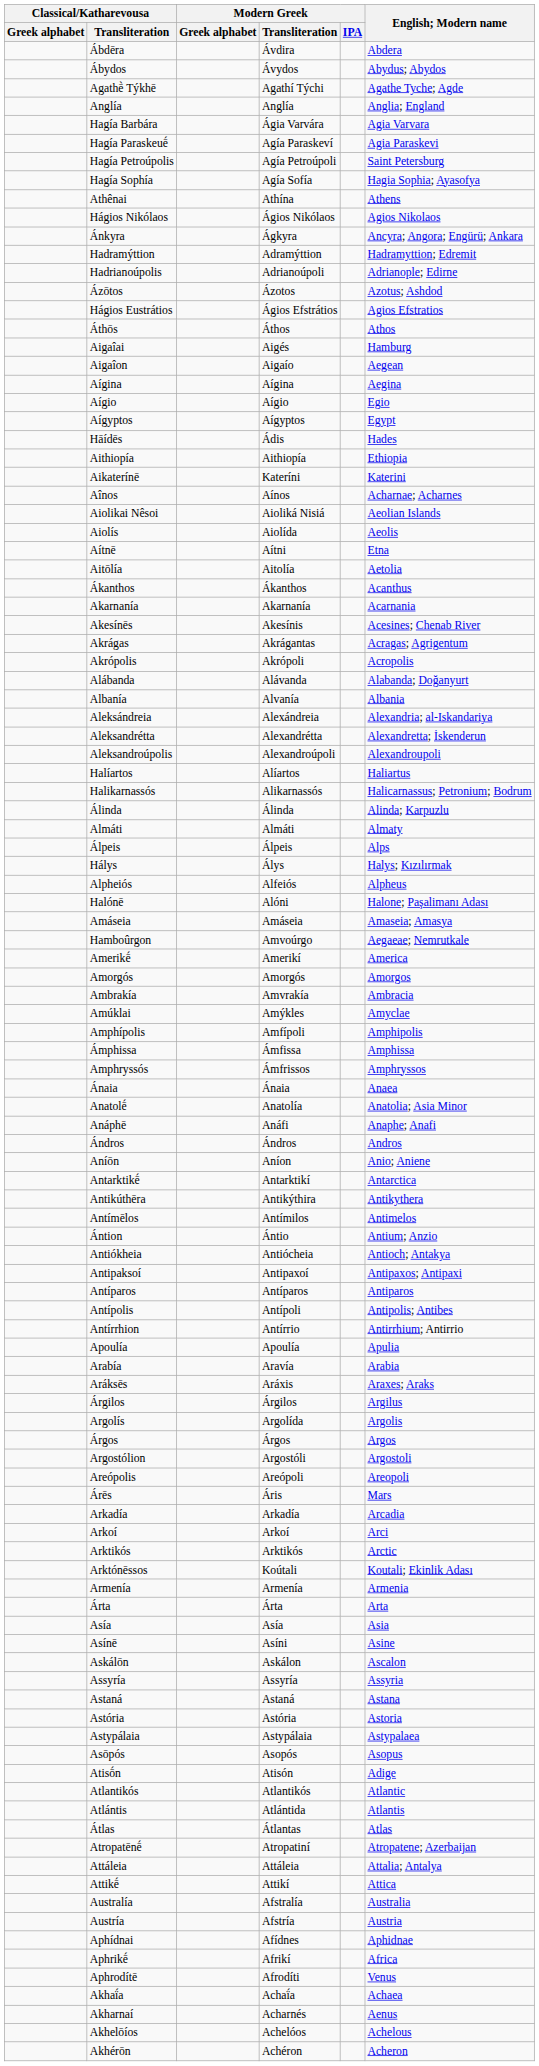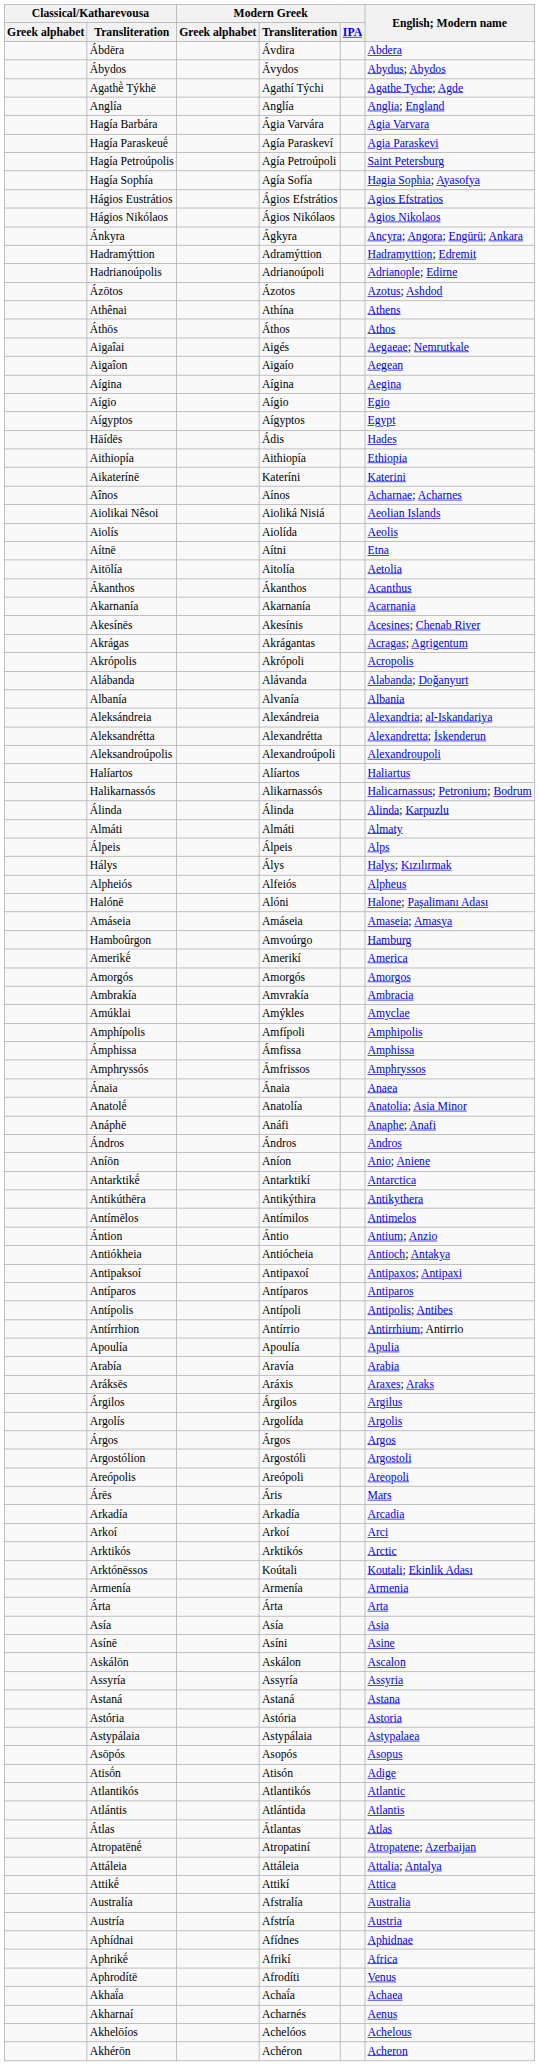 <table class="wikitable">
 <tr>
 <th colspan="2">Classical/Katharevousa</th>
 <th colspan="3">Modern Greek</th>
 <th rowspan="2">English; Modern name</th>
 </tr>
 <tr>
 <th>Greek alphabet</th>
 <th>Transliteration</th>
 <th>Greek alphabet</th>
 <th>Transliteration</th>
 <th><a href='#'>IPA</a></th>
 </tr>
 <tr>
 <td></td>
 <td>Ábdēra</td>
 <td></td>
 <td>Ávdira</td>
 <td></td>
 <td><a href='#'>Abdera</a></td>
 </tr>
 <tr>
 <td></td>
 <td>Ábydos</td>
 <td></td>
 <td>Ávydos</td>
 <td></td>
 <td><a href='#'>Abydus</a>; <a href='#'>Abydos</a></td>
 </tr>
 <tr>
 <td></td>
 <td>Agathḕ Týkhē</td>
 <td></td>
 <td>Agathí Týchi</td>
 <td></td>
 <td><a href='#'>Agathe Tyche</a>; <a href='#'>Agde</a></td>
 </tr>
 <tr>
 <td></td>
 <td>Anglía</td>
 <td></td>
 <td>Anglía</td>
 <td></td>
 <td><a href='#'>Anglia</a>; <a href='#'>England</a></td>
 </tr>
 <tr>
 <td></td>
 <td>Hagía Barbára</td>
 <td></td>
 <td>Ágia Varvára</td>
 <td></td>
 <td><a href='#'>Agia Varvara</a></td>
 </tr>
 <tr>
 <td></td>
 <td>Hagía Paraskeuḗ</td>
 <td></td>
 <td>Agía Paraskeví</td>
 <td></td>
 <td><a href='#'>Agia Paraskevi</a></td>
 </tr>
 <tr>
 <td></td>
 <td>Hagía Petroúpolis</td>
 <td></td>
 <td>Agía Petroúpoli</td>
 <td></td>
 <td><a href='#'>Saint Petersburg</a></td>
 </tr>
 <tr>
 <td></td>
 <td>Hagía Sophía</td>
 <td></td>
 <td>Agía Sofía</td>
 <td></td>
 <td><a href='#'>Hagia Sophia</a>; <a href='#'>Ayasofya</a></td>
 </tr>
 <tr>
 <td></td>
-<td>Athênai</td>
+<td>Hágios Eustrátios</td>
 <td></td>
-<td>Athína</td>
+<td>Ágios Efstrátios</td>
 <td></td>
-<td><a href='#'>Athens</a></td>
+<td><a href='#'>Agios Efstratios</a></td>
 </tr>
 <tr>
 <td></td>
 <td>Hágios Nikólaos</td>
 <td></td>
 <td>Ágios Nikólaos</td>
 <td></td>
 <td><a href='#'>Agios Nikolaos</a></td>
 </tr>
 <tr>
 <td></td>
 <td>Ánkyra</td>
 <td></td>
 <td>Ágkyra</td>
 <td></td>
 <td><a href='#'>Ancyra</a>; <a href='#'>Angora</a>; <a href='#'>Engürü</a>; <a href='#'>Ankara</a></td>
 </tr>
 <tr>
 <td></td>
 <td>Hadramýttion</td>
 <td></td>
 <td>Adramýttion</td>
 <td></td>
 <td><a href='#'>Hadramyttion</a>; <a href='#'>Edremit</a></td>
 </tr>
 <tr>
 <td></td>
 <td>Hadrianoúpolis</td>
 <td></td>
 <td>Adrianoúpoli</td>
 <td></td>
 <td><a href='#'>Adrianople</a>; <a href='#'>Edirne</a></td>
 </tr>
 <tr>
 <td></td>
 <td>Ázōtos</td>
 <td></td>
 <td>Ázotos</td>
 <td></td>
 <td><a href='#'>Azotus</a>; <a href='#'>Ashdod</a></td>
 </tr>
 <tr>
 <td></td>
-<td>Hágios Eustrátios</td>
+<td>Athênai</td>
 <td></td>
-<td>Ágios Efstrátios</td>
+<td>Athína</td>
 <td></td>
-<td><a href='#'>Agios Efstratios</a></td>
+<td><a href='#'>Athens</a></td>
 </tr>
 <tr>
 <td></td>
 <td>Áthōs</td>
 <td></td>
 <td>Áthos</td>
 <td></td>
 <td><a href='#'>Athos</a></td>
 </tr>
 <tr>
 <td></td>
 <td>Aigaîai</td>
 <td></td>
 <td>Aigés</td>
 <td></td>
-<td><a href='#'>Hamburg</a></td>
+<td><a href='#'>Aegaeae</a>; <a href='#'>Nemrutkale</a></td>
 </tr>
 <tr>
 <td></td>
 <td>Aigaîon</td>
 <td></td>
 <td>Aigaío</td>
 <td></td>
 <td><a href='#'>Aegean</a></td>
 </tr>
 <tr>
 <td></td>
 <td>Aígina</td>
 <td></td>
 <td>Aígina</td>
 <td></td>
 <td><a href='#'>Aegina</a></td>
 </tr>
 <tr>
 <td></td>
 <td>Aígio</td>
 <td></td>
 <td>Aígio</td>
 <td></td>
 <td><a href='#'>Egio</a></td>
 </tr>
 <tr>
 <td></td>
 <td>Aígyptos</td>
 <td></td>
 <td>Aígyptos</td>
 <td></td>
 <td><a href='#'>Egypt</a></td>
 </tr>
 <tr>
 <td></td>
 <td>Hāídēs</td>
 <td></td>
 <td>Ádis</td>
 <td></td>
 <td><a href='#'>Hades</a></td>
 </tr>
 <tr>
 <td></td>
 <td>Aithiopía</td>
 <td></td>
 <td>Aithiopía</td>
 <td></td>
 <td><a href='#'>Ethiopia</a></td>
 </tr>
 <tr>
 <td></td>
 <td>Aikaterínē</td>
 <td></td>
 <td>Kateríni</td>
 <td></td>
 <td><a href='#'>Katerini</a></td>
 </tr>
 <tr>
 <td></td>
 <td>Aînos</td>
 <td></td>
 <td>Aínos</td>
 <td></td>
 <td><a href='#'>Acharnae</a>; <a href='#'>Acharnes</a></td>
 </tr>
 <tr>
 <td></td>
 <td>Aiolikai Nêsoi</td>
 <td></td>
 <td>Aioliká Nisiá</td>
 <td></td>
 <td><a href='#'>Aeolian Islands</a></td>
 </tr>
 <tr>
 <td></td>
 <td>Aiolís</td>
 <td></td>
 <td>Aiolída</td>
 <td></td>
 <td><a href='#'>Aeolis</a></td>
 </tr>
 <tr>
 <td></td>
 <td>Aítnē</td>
 <td></td>
 <td>Aítni</td>
 <td></td>
 <td><a href='#'>Etna</a></td>
 </tr>
 <tr>
 <td></td>
 <td>Aitōlía</td>
 <td></td>
 <td>Aitolía</td>
 <td></td>
 <td><a href='#'>Aetolia</a></td>
 </tr>
 <tr>
 <td></td>
 <td>Ákanthos</td>
 <td></td>
 <td>Ákanthos</td>
 <td></td>
 <td><a href='#'>Acanthus</a></td>
 </tr>
 <tr>
 <td></td>
 <td>Akarnanía</td>
 <td></td>
 <td>Akarnanía</td>
 <td></td>
 <td><a href='#'>Acarnania</a></td>
 </tr>
 <tr>
 <td></td>
 <td>Akesínēs</td>
 <td></td>
 <td>Akesínis</td>
 <td></td>
 <td><a href='#'>Acesines</a>; <a href='#'>Chenab River</a></td>
 </tr>
 <tr>
 <td></td>
 <td>Akrágas</td>
 <td></td>
 <td>Akrágantas</td>
 <td></td>
 <td><a href='#'>Acragas</a>; <a href='#'>Agrigentum</a></td>
 </tr>
 <tr>
 <td></td>
 <td>Akrópolis</td>
 <td></td>
 <td>Akrópoli</td>
 <td></td>
 <td><a href='#'>Acropolis</a></td>
 </tr>
 <tr>
 <td></td>
 <td>Alábanda</td>
 <td></td>
 <td>Alávanda</td>
 <td></td>
 <td><a href='#'>Alabanda</a>; <a href='#'>Doğanyurt</a></td>
 </tr>
 <tr>
 <td></td>
 <td>Albanía</td>
 <td></td>
 <td>Alvanía</td>
 <td></td>
 <td><a href='#'>Albania</a></td>
 </tr>
 <tr>
 <td></td>
 <td>Aleksándreia</td>
 <td></td>
 <td>Alexándreia</td>
 <td></td>
 <td><a href='#'>Alexandria</a>; <a href='#'>al-Iskandariya</a></td>
 </tr>
 <tr>
 <td></td>
 <td>Aleksandrétta</td>
 <td></td>
 <td>Alexandrétta</td>
 <td></td>
 <td><a href='#'>Alexandretta</a>; <a href='#'>İskenderun</a></td>
 </tr>
 <tr>
 <td></td>
 <td>Aleksandroúpolis</td>
 <td></td>
 <td>Alexandroúpoli</td>
 <td></td>
 <td><a href='#'>Alexandroupoli</a></td>
 </tr>
 <tr>
 <td></td>
 <td>Halíartοs</td>
 <td></td>
 <td>Alíartοs</td>
 <td></td>
 <td><a href='#'>Haliartus</a></td>
 </tr>
 <tr>
 <td></td>
 <td>Halikarnassós</td>
 <td></td>
 <td>Alikarnassós</td>
 <td></td>
 <td><a href='#'>Halicarnassus</a>; <a href='#'>Petronium</a>; <a href='#'>Bodrum</a></td>
 </tr>
 <tr>
 <td></td>
 <td>Álinda</td>
 <td></td>
 <td>Álinda</td>
 <td></td>
 <td><a href='#'>Alinda</a>; <a href='#'>Karpuzlu</a></td>
 </tr>
 <tr>
 <td></td>
 <td>Almáti</td>
 <td></td>
 <td>Almáti</td>
 <td></td>
 <td><a href='#'>Almaty</a></td>
 </tr>
 <tr>
 <td></td>
 <td>Álpeis</td>
 <td></td>
 <td>Álpeis</td>
 <td></td>
 <td><a href='#'>Alps</a></td>
 </tr>
 <tr>
 <td></td>
 <td>Hálys</td>
 <td></td>
 <td>Álys</td>
 <td></td>
 <td><a href='#'>Halys</a>; <a href='#'>Kızılırmak</a></td>
 </tr>
 <tr>
 <td></td>
 <td>Alpheiós</td>
 <td></td>
 <td>Alfeiós</td>
 <td></td>
 <td><a href='#'>Alpheus</a></td>
 </tr>
 <tr>
 <td></td>
 <td>Halónē</td>
 <td></td>
 <td>Alóni</td>
 <td></td>
 <td><a href='#'>Halone</a>; <a href='#'>Paşalimanı Adası</a></td>
 </tr>
 <tr>
 <td></td>
 <td>Amáseia</td>
 <td></td>
 <td>Amáseia</td>
 <td></td>
 <td><a href='#'>Amaseia</a>; <a href='#'>Amasya</a></td>
 </tr>
 <tr>
 <td></td>
 <td>Hamboûrgon</td>
 <td></td>
 <td>Amvoúrgo</td>
 <td></td>
-<td><a href='#'>Aegaeae</a>; <a href='#'>Nemrutkale</a></td>
+<td><a href='#'>Hamburg</a></td>
 </tr>
 <tr>
 <td></td>
 <td>Amerikḗ</td>
 <td></td>
 <td>Amerikí</td>
 <td></td>
 <td><a href='#'>America</a></td>
 </tr>
 <tr>
 <td></td>
 <td>Amorgós</td>
 <td></td>
 <td>Amorgós</td>
 <td></td>
 <td><a href='#'>Amorgos</a></td>
 </tr>
 <tr>
 <td></td>
 <td>Ambrakía</td>
 <td></td>
 <td>Amvrakía</td>
 <td></td>
 <td><a href='#'>Ambracia</a></td>
 </tr>
 <tr>
 <td></td>
 <td>Amúklai</td>
 <td></td>
 <td>Amýkles</td>
 <td></td>
 <td><a href='#'>Amyclae</a></td>
 </tr>
 <tr>
 <td></td>
 <td>Amphípolis</td>
 <td></td>
 <td>Amfípoli</td>
 <td></td>
 <td><a href='#'>Amphipolis</a></td>
 </tr>
 <tr>
 <td></td>
 <td>Ámphissa</td>
 <td></td>
 <td>Ámfissa</td>
 <td></td>
 <td><a href='#'>Amphissa</a></td>
 </tr>
 <tr>
 <td></td>
 <td>Amphryssós</td>
 <td></td>
 <td>Ámfrissos</td>
 <td></td>
 <td><a href='#'>Amphryssos</a></td>
 </tr>
 <tr>
 <td></td>
 <td>Ánaia</td>
 <td></td>
 <td>Ánaia</td>
 <td></td>
 <td><a href='#'>Anaea</a></td>
 </tr>
 <tr>
 <td></td>
 <td>Anatolḗ</td>
 <td></td>
 <td>Anatolía</td>
 <td></td>
 <td><a href='#'>Anatolia</a>; <a href='#'>Asia Minor</a></td>
 </tr>
 <tr>
 <td></td>
 <td>Anáphē</td>
 <td></td>
 <td>Anáfi</td>
 <td></td>
 <td><a href='#'>Anaphe</a>; <a href='#'>Anafi</a></td>
 </tr>
 <tr>
 <td></td>
 <td>Ándros</td>
 <td></td>
 <td>Ándros</td>
 <td></td>
 <td><a href='#'>Andros</a></td>
 </tr>
 <tr>
 <td></td>
 <td>Aníōn</td>
 <td></td>
 <td>Aníon</td>
 <td></td>
 <td><a href='#'>Anio</a>; <a href='#'>Aniene</a></td>
 </tr>
 <tr>
 <td></td>
 <td>Antarktikḗ</td>
 <td></td>
 <td>Antarktikí</td>
 <td></td>
 <td><a href='#'>Antarctica</a></td>
 </tr>
 <tr>
 <td></td>
 <td>Antikúthēra</td>
 <td></td>
 <td>Antikýthira</td>
 <td></td>
 <td><a href='#'>Antikythera</a></td>
 </tr>
 <tr>
 <td></td>
 <td>Antímēlos</td>
 <td></td>
 <td>Antímilos</td>
 <td></td>
 <td><a href='#'>Antimelos</a></td>
 </tr>
 <tr>
 <td></td>
 <td>Ántion</td>
 <td></td>
 <td>Ántio</td>
 <td></td>
 <td><a href='#'>Antium</a>; <a href='#'>Anzio</a></td>
 </tr>
 <tr>
 <td></td>
 <td>Antiókheia</td>
 <td></td>
 <td>Antiócheia</td>
 <td></td>
 <td><a href='#'>Antioch</a>; <a href='#'>Antakya</a></td>
 </tr>
 <tr>
 <td></td>
 <td>Antipaksoí</td>
 <td></td>
 <td>Antipaxoí</td>
 <td></td>
 <td><a href='#'>Antipaxos</a>; <a href='#'>Antipaxi</a></td>
 </tr>
 <tr>
 <td></td>
 <td>Antíparos</td>
 <td></td>
 <td>Antíparos</td>
 <td></td>
 <td><a href='#'>Antiparos</a></td>
 </tr>
 <tr>
 <td></td>
 <td>Antípolis</td>
 <td></td>
 <td>Antípoli</td>
 <td></td>
 <td><a href='#'>Antipolis</a>; <a href='#'>Antibes</a></td>
 </tr>
 <tr>
 <td></td>
 <td>Antírrhion</td>
 <td></td>
 <td>Antírrio</td>
 <td></td>
 <td><a href='#'>Antirrhium</a>; Antirrio</td>
 </tr>
 <tr>
 <td></td>
 <td>Apoulía</td>
 <td></td>
 <td>Apoulía</td>
 <td></td>
 <td><a href='#'>Apulia</a></td>
 </tr>
 <tr>
 <td></td>
 <td>Arabía</td>
 <td></td>
 <td>Aravía</td>
 <td></td>
 <td><a href='#'>Arabia</a></td>
 </tr>
 <tr>
 <td></td>
 <td>Aráksēs</td>
 <td></td>
 <td>Aráxis</td>
 <td></td>
 <td><a href='#'>Araxes</a>; <a href='#'>Araks</a></td>
 </tr>
 <tr>
 <td></td>
 <td>Árgilos</td>
 <td></td>
 <td>Árgilos</td>
 <td></td>
 <td><a href='#'>Argilus</a></td>
 </tr>
 <tr>
 <td></td>
 <td>Argolís</td>
 <td></td>
 <td>Argolída</td>
 <td></td>
 <td><a href='#'>Argolis</a></td>
 </tr>
 <tr>
 <td></td>
 <td>Árgos</td>
 <td></td>
 <td>Árgos</td>
 <td></td>
 <td><a href='#'>Argos</a></td>
 </tr>
 <tr>
 <td></td>
 <td>Argostólion</td>
 <td></td>
 <td>Argostóli</td>
 <td></td>
 <td><a href='#'>Argostoli</a></td>
 </tr>
 <tr>
 <td></td>
 <td>Areópolis</td>
 <td></td>
 <td>Areópoli</td>
 <td></td>
 <td><a href='#'>Areopoli</a></td>
 </tr>
 <tr>
 <td></td>
 <td>Árēs</td>
 <td></td>
 <td>Áris</td>
 <td></td>
 <td><a href='#'>Mars</a></td>
 </tr>
 <tr>
 <td></td>
 <td>Arkadía</td>
 <td></td>
 <td>Arkadía</td>
 <td></td>
 <td><a href='#'>Arcadia</a></td>
 </tr>
 <tr>
 <td></td>
 <td>Arkoí</td>
 <td></td>
 <td>Arkoí</td>
 <td></td>
 <td><a href='#'>Arci</a></td>
 </tr>
 <tr>
 <td></td>
 <td>Arktikós</td>
 <td></td>
 <td>Arktikós</td>
 <td></td>
 <td><a href='#'>Arctic</a></td>
 </tr>
 <tr>
 <td></td>
 <td>Arktónēssos</td>
 <td></td>
 <td>Koútali</td>
 <td></td>
 <td><a href='#'>Koutali</a>; <a href='#'>Ekinlik Adası</a></td>
 </tr>
 <tr>
 <td></td>
 <td>Armenía</td>
 <td></td>
 <td>Armenía</td>
 <td></td>
 <td><a href='#'>Armenia</a></td>
 </tr>
 <tr>
 <td></td>
 <td>Árta</td>
 <td></td>
 <td>Árta</td>
 <td></td>
 <td><a href='#'>Arta</a></td>
 </tr>
 <tr>
 <td></td>
 <td>Asía</td>
 <td></td>
 <td>Asía</td>
 <td></td>
 <td><a href='#'>Asia</a></td>
 </tr>
 <tr>
 <td></td>
 <td>Asínē</td>
 <td></td>
 <td>Asíni</td>
 <td></td>
 <td><a href='#'>Asine</a></td>
 </tr>
 <tr>
 <td></td>
 <td>Askálōn</td>
 <td></td>
 <td>Askálon</td>
 <td></td>
 <td><a href='#'>Ascalon</a></td>
 </tr>
 <tr>
 <td></td>
 <td>Assyría</td>
 <td></td>
 <td>Assyría</td>
 <td></td>
 <td><a href='#'>Assyria</a></td>
 </tr>
 <tr>
 <td></td>
 <td>Astaná</td>
 <td></td>
 <td>Astaná</td>
 <td></td>
 <td><a href='#'>Astana</a></td>
 </tr>
 <tr>
 <td></td>
 <td>Astória</td>
 <td></td>
 <td>Astória</td>
 <td></td>
 <td><a href='#'>Astoria</a></td>
 </tr>
 <tr>
 <td></td>
 <td>Astypálaia</td>
 <td></td>
 <td>Astypálaia</td>
 <td></td>
 <td><a href='#'>Astypalaea</a></td>
 </tr>
 <tr>
 <td></td>
 <td>Asōpós</td>
 <td></td>
 <td>Asopós</td>
 <td></td>
 <td><a href='#'>Asopus</a></td>
 </tr>
 <tr>
 <td></td>
 <td>Atisṓn</td>
 <td></td>
 <td>Atisón</td>
 <td></td>
 <td><a href='#'>Adige</a></td>
 </tr>
 <tr>
 <td></td>
 <td>Atlantikós</td>
 <td></td>
 <td>Atlantikós</td>
 <td></td>
 <td><a href='#'>Atlantic</a></td>
 </tr>
 <tr>
 <td></td>
 <td>Atlántis</td>
 <td></td>
 <td>Atlántida</td>
 <td></td>
 <td><a href='#'>Atlantis</a></td>
 </tr>
 <tr>
 <td></td>
 <td>Átlas</td>
 <td></td>
 <td>Átlantas</td>
 <td></td>
 <td><a href='#'>Atlas</a></td>
 </tr>
 <tr>
 <td></td>
 <td>Atropatēnḗ</td>
 <td></td>
 <td>Atropatiní</td>
 <td></td>
 <td><a href='#'>Atropatene</a>; <a href='#'>Azerbaijan</a></td>
 </tr>
 <tr>
 <td></td>
 <td>Attáleia</td>
 <td></td>
 <td>Attáleia</td>
 <td></td>
 <td><a href='#'>Attalia</a>; <a href='#'>Antalya</a></td>
 </tr>
 <tr>
 <td></td>
 <td>Attikḗ</td>
 <td></td>
 <td>Attikí</td>
 <td></td>
 <td><a href='#'>Attica</a></td>
 </tr>
 <tr>
 <td></td>
 <td>Australía</td>
 <td></td>
 <td>Afstralía</td>
 <td></td>
 <td><a href='#'>Australia</a></td>
 </tr>
 <tr>
 <td></td>
 <td>Austría</td>
 <td></td>
 <td>Afstría</td>
 <td></td>
 <td><a href='#'>Austria</a></td>
 </tr>
 <tr>
 <td></td>
 <td>Aphídnai</td>
 <td></td>
 <td>Afídnes</td>
 <td></td>
 <td><a href='#'>Aphidnae</a></td>
 </tr>
 <tr>
 <td></td>
 <td>Aphrikḗ</td>
 <td></td>
 <td>Afrikí</td>
 <td></td>
 <td><a href='#'>Africa</a></td>
 </tr>
 <tr>
 <td></td>
 <td>Aphrodítē</td>
 <td></td>
 <td>Afrodíti</td>
 <td></td>
 <td><a href='#'>Venus</a></td>
 </tr>
 <tr>
 <td></td>
 <td>Akhaḯa</td>
 <td></td>
 <td>Achaḯa</td>
 <td></td>
 <td><a href='#'>Achaea</a></td>
 </tr>
 <tr>
 <td></td>
 <td>Akharnaí</td>
 <td></td>
 <td>Acharnés</td>
 <td></td>
 <td><a href='#'>Aenus</a></td>
 </tr>
 <tr>
 <td></td>
 <td>Akhelōíos</td>
 <td></td>
 <td>Achelóos</td>
 <td></td>
 <td><a href='#'>Achelous</a></td>
 </tr>
 <tr>
 <td></td>
 <td>Akhérōn</td>
 <td></td>
 <td>Achéron</td>
 <td></td>
 <td><a href='#'>Acheron</a></td>
 </tr>
 </table>
